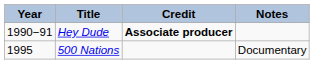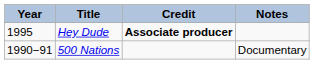 <table class="wikitable" style="font-size:95%;">
 <tr>
 <th style="background:#B0C4DE;">Year</th>
 <th style="background:#B0C4DE;">Title</th>
 <th style="background:#B0C4DE;">Credit</th>
 <th style="background:#B0C4DE;">Notes</th>
 </tr>
 <tr>
-<td>1990−91</td>
+<td>1995</td>
 <td><em><a href='#'>Hey Dude</a></em></td>
 <td><strong>Associate producer</strong></td>
 <td></td>
 </tr>
 <tr>
-<td>1995</td>
+<td>1990−91</td>
 <td><em><a href='#'>500 Nations</a></em></td>
 <td></td>
 <td>Documentary</td>
 </tr>
 </table>
